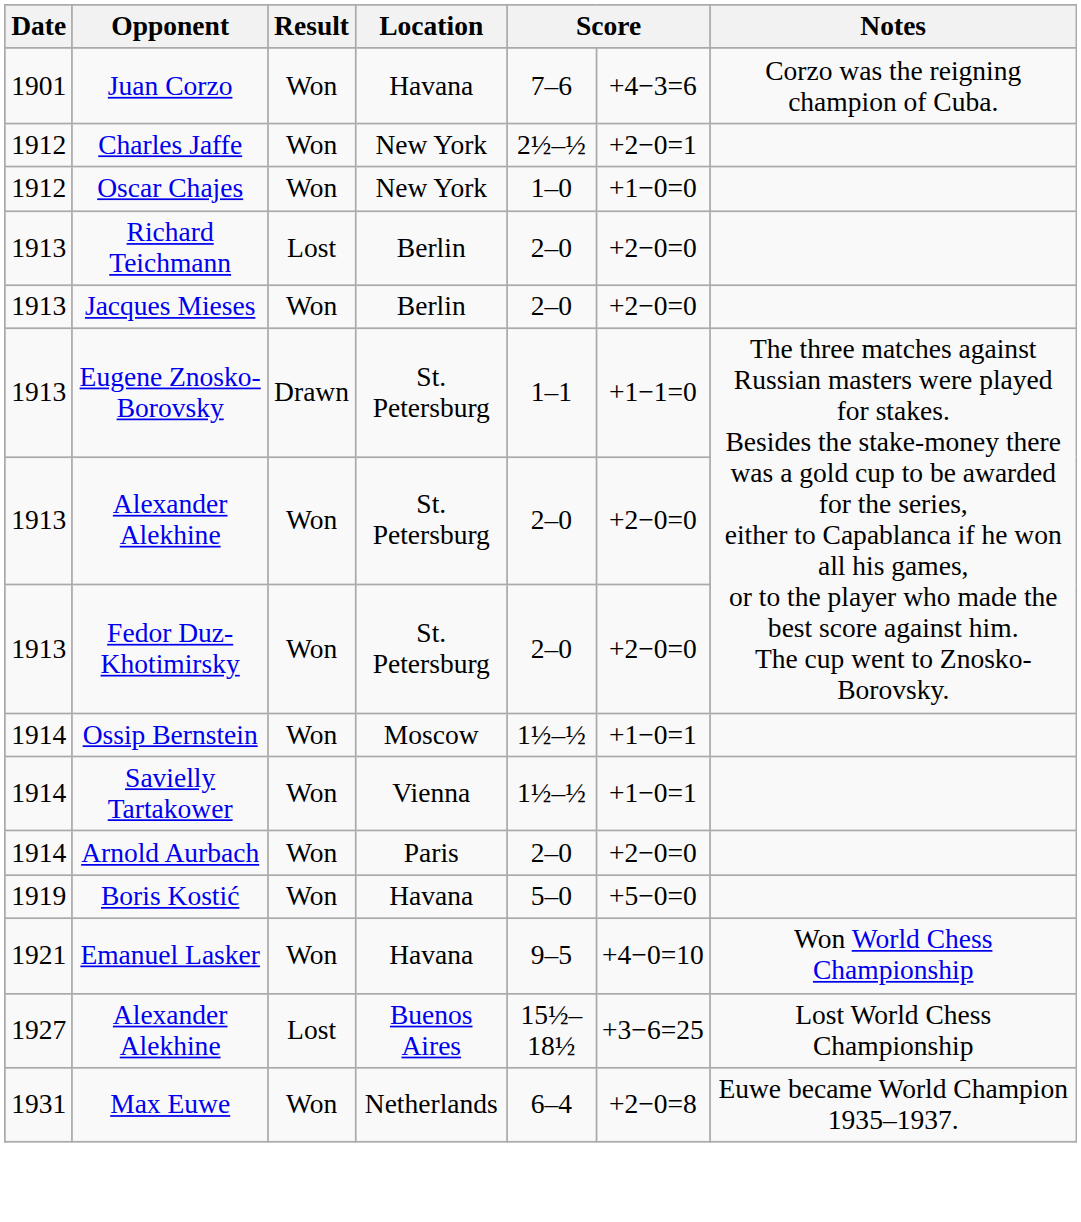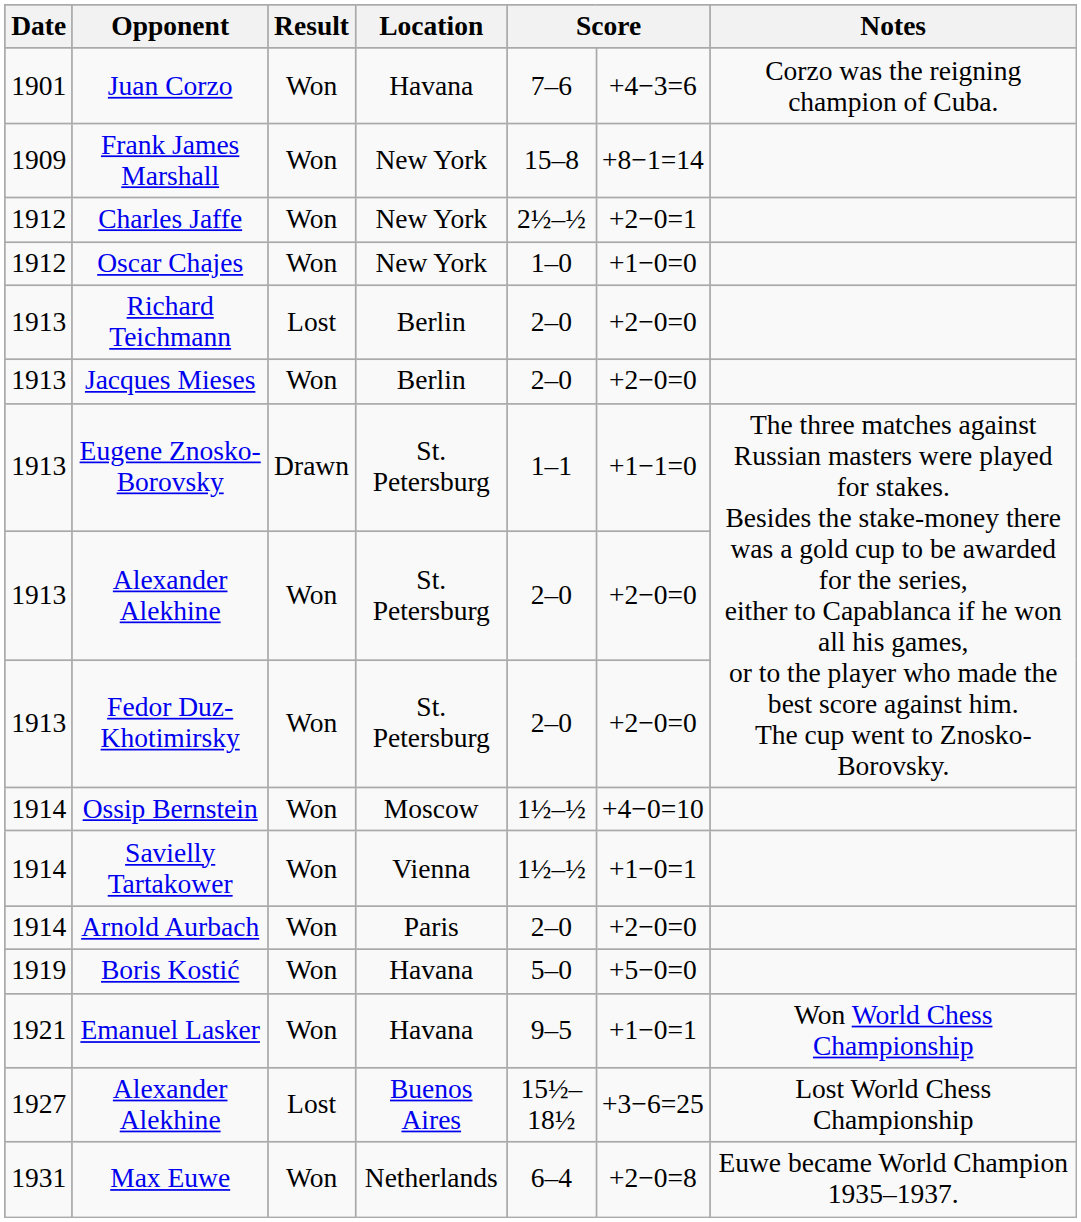 <table class="wikitable" style="text-align:center; margin:1em auto 1em auto">
 <tr>
 <th>Date</th>
 <th>Opponent</th>
 <th>Result</th>
 <th class="unsortable">Location</th>
 <th class="unsortable" colspan="2">Score</th>
 <th class="unsortable">Notes<br></th>
 </tr>
 <tr>
 <td>1901</td>
 <td><a href='#'>Juan Corzo</a></td>
 <td>Won</td>
 <td>Havana</td>
 <td>7–6</td>
 <td>+4−3=6</td>
 <td>Corzo was the reigning champion of Cuba.</td>
+</tr>
+<tr>
+<td>1909</td>
+<td><a href='#'>Frank James Marshall</a></td>
+<td>Won</td>
+<td>New York</td>
+<td>15–8</td>
+<td>+8−1=14</td>
+<td> </td>
 </tr>
 <tr>
 <td>1912</td>
 <td><a href='#'>Charles Jaffe</a></td>
 <td>Won</td>
 <td>New York</td>
 <td>2½–½</td>
 <td>+2−0=1</td>
 <td> </td>
 </tr>
 <tr>
 <td>1912</td>
 <td><a href='#'>Oscar Chajes</a></td>
 <td>Won</td>
 <td>New York</td>
 <td>1–0</td>
 <td>+1−0=0</td>
 <td> </td>
 </tr>
 <tr>
 <td>1913</td>
 <td><a href='#'>Richard Teichmann</a></td>
 <td>Lost</td>
 <td>Berlin</td>
 <td>2–0</td>
 <td>+2−0=0</td>
 <td> </td>
 </tr>
 <tr>
 <td>1913</td>
 <td><a href='#'>Jacques Mieses</a></td>
 <td>Won</td>
 <td>Berlin</td>
 <td>2–0</td>
 <td>+2−0=0</td>
 <td> </td>
 </tr>
 <tr>
 <td>1913</td>
 <td><a href='#'>Eugene Znosko-Borovsky</a></td>
 <td>Drawn</td>
 <td>St. Petersburg</td>
 <td>1–1</td>
 <td>+1−1=0</td>
 <td rowspan="3">The three matches against Russian masters were played for stakes.<br> Besides the stake-money there was a gold cup to be awarded for the series,<br> either to Capablanca if he won all his games,<br> or to the player who made the best score against him.<br> The cup went to Znosko-Borovsky.</td>
 </tr>
 <tr>
 <td>1913</td>
 <td><a href='#'>Alexander Alekhine</a></td>
 <td>Won</td>
 <td>St. Petersburg</td>
 <td>2–0</td>
 <td>+2−0=0</td>
 </tr>
 <tr>
 <td>1913</td>
 <td><a href='#'>Fedor Duz-Khotimirsky</a></td>
 <td>Won</td>
 <td>St. Petersburg</td>
 <td>2–0</td>
 <td>+2−0=0</td>
 </tr>
 <tr>
 <td>1914</td>
 <td><a href='#'>Ossip Bernstein</a></td>
 <td>Won</td>
 <td>Moscow</td>
 <td>1½–½</td>
-<td>+1−0=1</td>
+<td>+4−0=10</td>
 <td> </td>
 </tr>
 <tr>
 <td>1914</td>
 <td><a href='#'>Savielly Tartakower</a></td>
 <td>Won</td>
 <td>Vienna</td>
 <td>1½–½</td>
 <td>+1−0=1</td>
 <td> </td>
 </tr>
 <tr>
 <td>1914</td>
 <td><a href='#'>Arnold Aurbach</a></td>
 <td>Won</td>
 <td>Paris</td>
 <td>2–0</td>
 <td>+2−0=0</td>
 <td> </td>
 </tr>
 <tr>
 <td>1919</td>
 <td><a href='#'>Boris Kostić</a></td>
 <td>Won</td>
 <td>Havana</td>
 <td>5–0</td>
 <td>+5−0=0</td>
 <td> </td>
 </tr>
 <tr>
 <td>1921</td>
 <td><a href='#'>Emanuel Lasker</a></td>
 <td>Won</td>
 <td>Havana</td>
 <td>9–5</td>
-<td>+4−0=10</td>
+<td>+1−0=1</td>
 <td>Won <a href='#'>World Chess Championship</a></td>
 </tr>
 <tr>
 <td>1927</td>
 <td><a href='#'>Alexander Alekhine</a></td>
 <td>Lost</td>
 <td><a href='#'>Buenos Aires</a></td>
 <td>15½–18½</td>
 <td>+3−6=25</td>
 <td>Lost World Chess Championship</td>
 </tr>
 <tr>
 <td>1931</td>
 <td><a href='#'>Max Euwe</a></td>
 <td>Won</td>
 <td>Netherlands</td>
 <td>6–4</td>
 <td>+2−0=8</td>
 <td>Euwe became World Champion 1935–1937.</td>
 </tr>
 </table>
